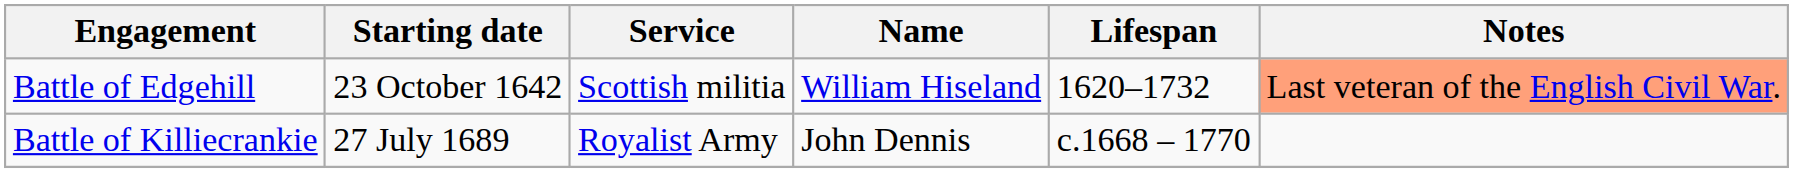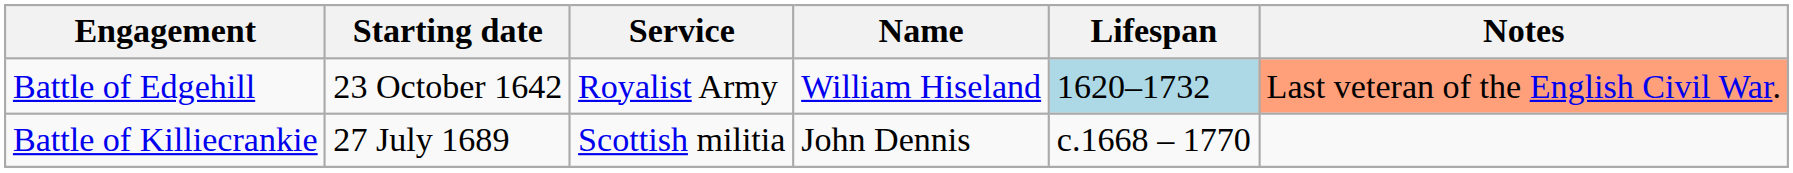 <table class="wikitable sortable">
 <tr>
 <th>Engagement</th>
 <th>Starting date</th>
 <th>Service</th>
 <th>Name</th>
 <th>Lifespan</th>
 <th>Notes</th>
 </tr>
 <tr>
 <td><a href='#'>Battle of Edgehill</a></td>
 <td>23 October 1642</td>
-<td> <a href='#'>Scottish</a> militia</td>
+<td> <a href='#'>Royalist</a> Army</td>
 <td><a href='#'>William Hiseland</a></td>
-<td>1620–1732</td>
+<td style="background: lightblue;">1620–1732</td>
 <td style="background: lightsalmon;">Last veteran of the <a href='#'>English Civil War</a>.</td>
 </tr>
 <tr>
 <td><a href='#'>Battle of Killiecrankie</a></td>
 <td>27 July 1689</td>
-<td> <a href='#'>Royalist</a> Army</td>
+<td> <a href='#'>Scottish</a> militia</td>
 <td>John Dennis</td>
 <td>c.1668 – 1770</td>
 <td></td>
 </tr>
 <tr>
 </tr>
 </table>
